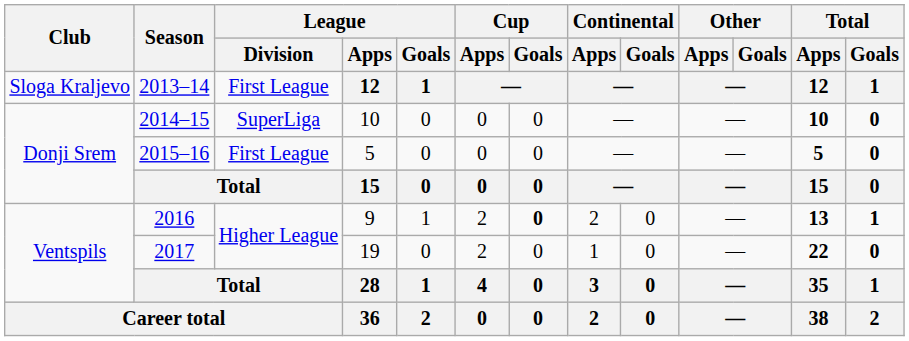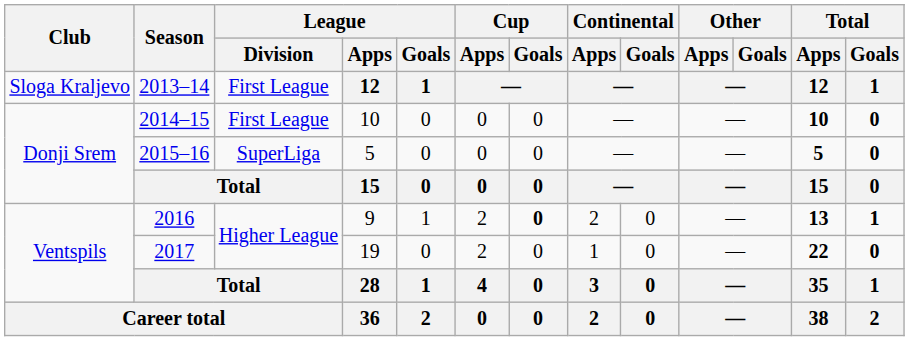 <table class="wikitable" style="text-align: center;font-size:90%">
 <tr>
 <th rowspan="2">Club</th>
 <th rowspan="2">Season</th>
 <th colspan="3">League</th>
 <th colspan="2">Cup</th>
 <th colspan="2">Continental</th>
 <th colspan="2">Other</th>
 <th colspan="2">Total</th>
 </tr>
 <tr>
 <th>Division</th>
 <th>Apps</th>
 <th>Goals</th>
 <th>Apps</th>
 <th>Goals</th>
 <th>Apps</th>
 <th>Goals</th>
 <th>Apps</th>
 <th>Goals</th>
 <th>Apps</th>
 <th>Goals</th>
 </tr>
 <tr>
 <td><a href='#'>Sloga Kraljevo</a></td>
 <td><a href='#'>2013–14</a></td>
 <td><a href='#'>First League</a></td>
 <th>12</th>
 <th>1</th>
 <th colspan="2">—</th>
 <th colspan="2">—</th>
 <th colspan="2">—</th>
 <th>12</th>
 <th>1</th>
 </tr>
 <tr>
 <td rowspan="3" valign="center"><a href='#'>Donji Srem</a></td>
 <td><a href='#'>2014–15</a></td>
-<td><a href='#'>SuperLiga</a></td>
+<td><a href='#'>First League</a></td>
 <td>10</td>
 <td>0</td>
 <td>0</td>
 <td>0</td>
 <td colspan="2">—</td>
 <td colspan="2">—</td>
 <td><strong>10</strong></td>
 <td><strong>0</strong></td>
 </tr>
 <tr>
 <td><a href='#'>2015–16</a></td>
-<td><a href='#'>First League</a></td>
+<td><a href='#'>SuperLiga</a></td>
 <td>5</td>
 <td>0</td>
 <td>0</td>
 <td>0</td>
 <td colspan="2">—</td>
 <td colspan="2">—</td>
 <td><strong>5</strong></td>
 <td><strong>0</strong></td>
 </tr>
 <tr>
 <th colspan="2">Total</th>
 <th>15</th>
 <th>0</th>
 <th>0</th>
 <th>0</th>
 <th colspan="2">—</th>
 <th colspan="2">—</th>
 <th>15</th>
 <th>0</th>
 </tr>
 <tr>
 <td rowspan="3" valign="center"><a href='#'>Ventspils</a></td>
 <td><a href='#'>2016</a></td>
 <td rowspan="2"><a href='#'>Higher League</a></td>
 <td>9</td>
 <td>1</td>
 <td>2</td>
 <td><strong>0</strong></td>
 <td>2</td>
 <td>0</td>
 <td colspan="2">—</td>
 <td><strong>13</strong></td>
 <td><strong>1</strong></td>
 </tr>
 <tr>
 <td><a href='#'>2017</a></td>
 <td>19</td>
 <td>0</td>
 <td>2</td>
 <td>0</td>
 <td>1</td>
 <td>0</td>
 <td colspan="2">—</td>
 <td><strong>22</strong></td>
 <td><strong>0</strong></td>
 </tr>
 <tr>
 <th colspan="2">Total</th>
 <th>28</th>
 <th>1</th>
 <th>4</th>
 <th>0</th>
 <th>3</th>
 <th>0</th>
 <th colspan="2">—</th>
 <th>35</th>
 <th>1</th>
 </tr>
 <tr>
 <th colspan="3">Career total</th>
 <th>36</th>
 <th>2</th>
 <th>0</th>
 <th>0</th>
 <th>2</th>
 <th>0</th>
 <th colspan="2">—</th>
 <th>38</th>
 <th>2</th>
 </tr>
 </table>
